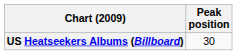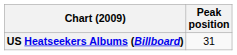 <table class="wikitable sortable plainrowheaders" style="text-align:center">
 <tr>
 <th scope="col">Chart (2009)</th>
 <th scope="col">Peak<br>position</th>
 </tr>
 <tr>
 <th scope="row">US <a href='#'>Heatseekers Albums</a> (<em><a href='#'>Billboard</a></em>)</th>
-<td>30</td>
+<td>31</td>
 </tr>
 </table>
